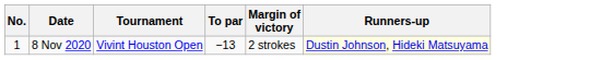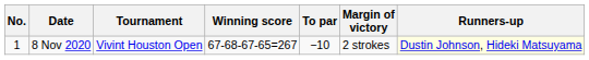 <table class="wikitable" style="font-size:95%;">
 <tr>
 <th>No.</th>
 <th>Date</th>
 <th>Tournament</th>
+<th>Winning score</th>
 <th>To par</th>
 <th>Margin of<br>victory</th>
 <th>Runners-up</th>
 </tr>
 <tr>
 <td align=center>1</td>
 <td align=right>8 Nov <a href='#'>2020</a></td>
 <td><a href='#'>Vivint Houston Open</a></td>
-<td align=center>−13</td>
+<td align=right>67-68-67-65=267</td>
+<td align=center>−10</td>
 <td>2 strokes</td>
 <td style="background: lightyellow;"> <a href='#'>Dustin Johnson</a>,  <a href='#'>Hideki Matsuyama</a></td>
 </tr>
 </table>
